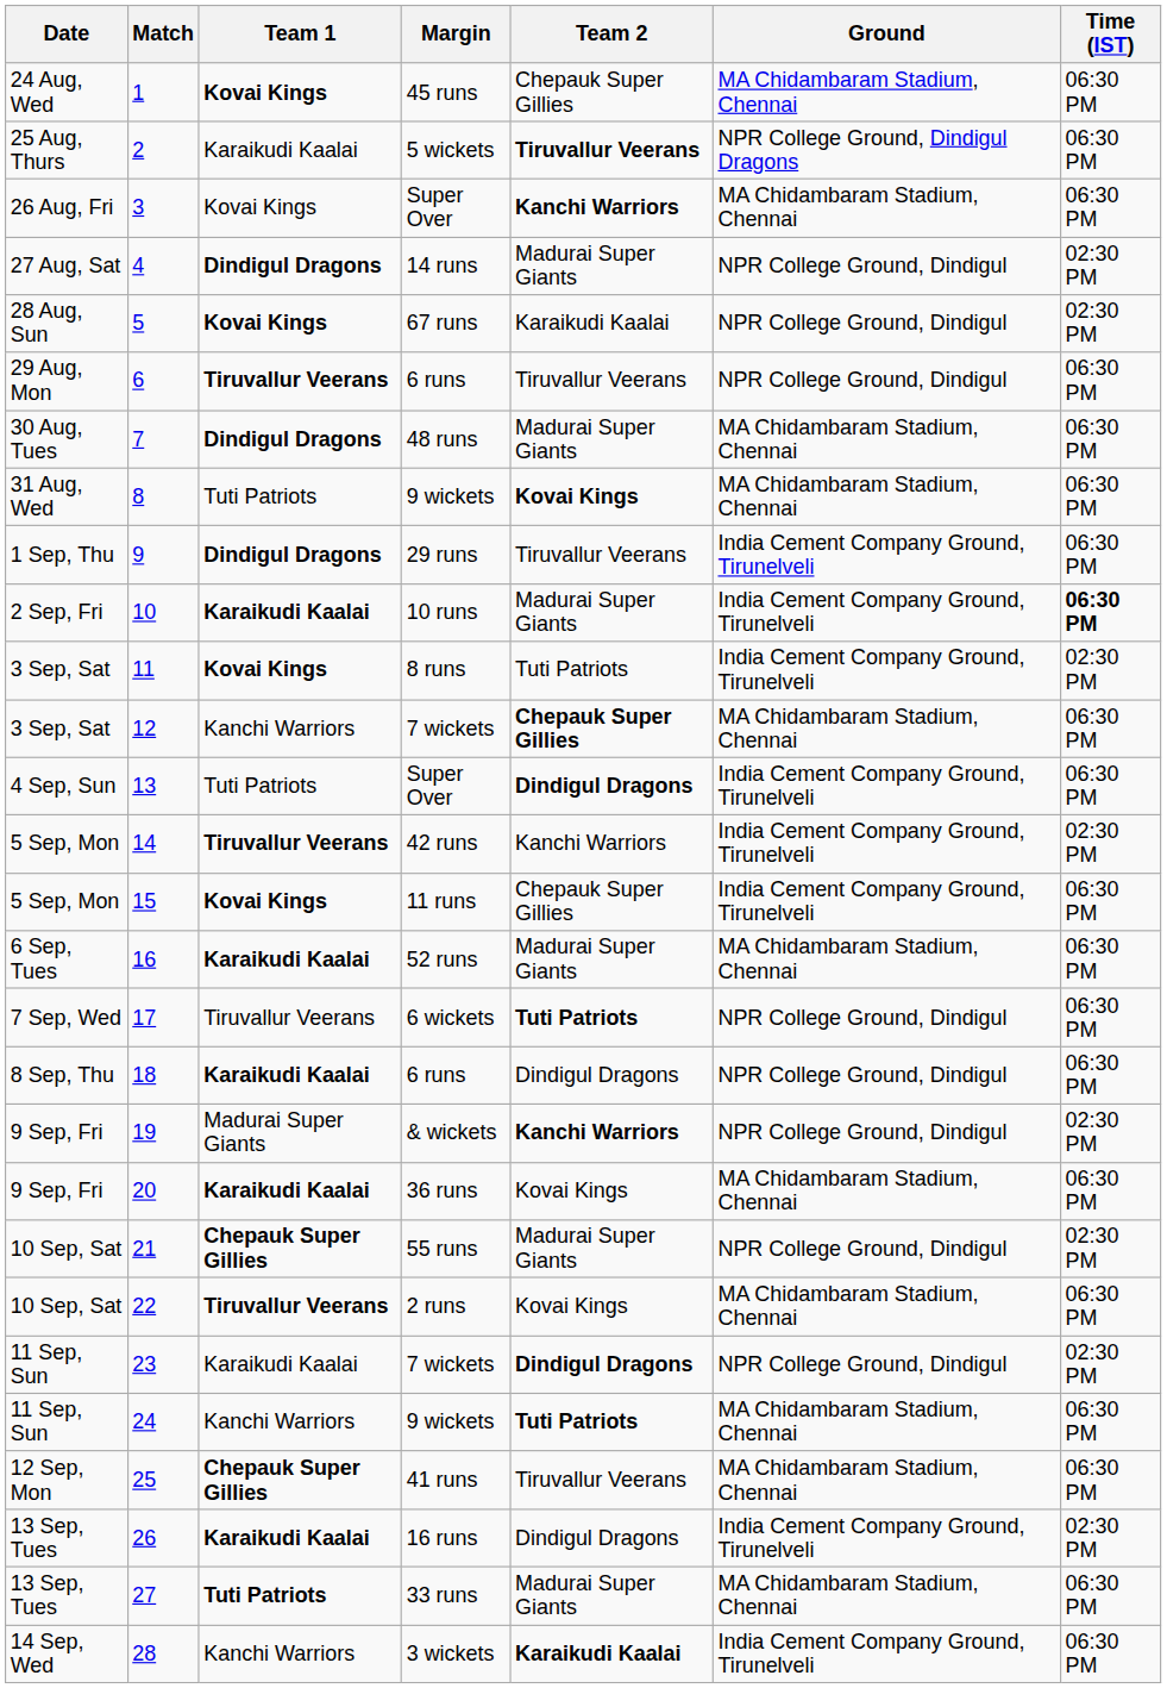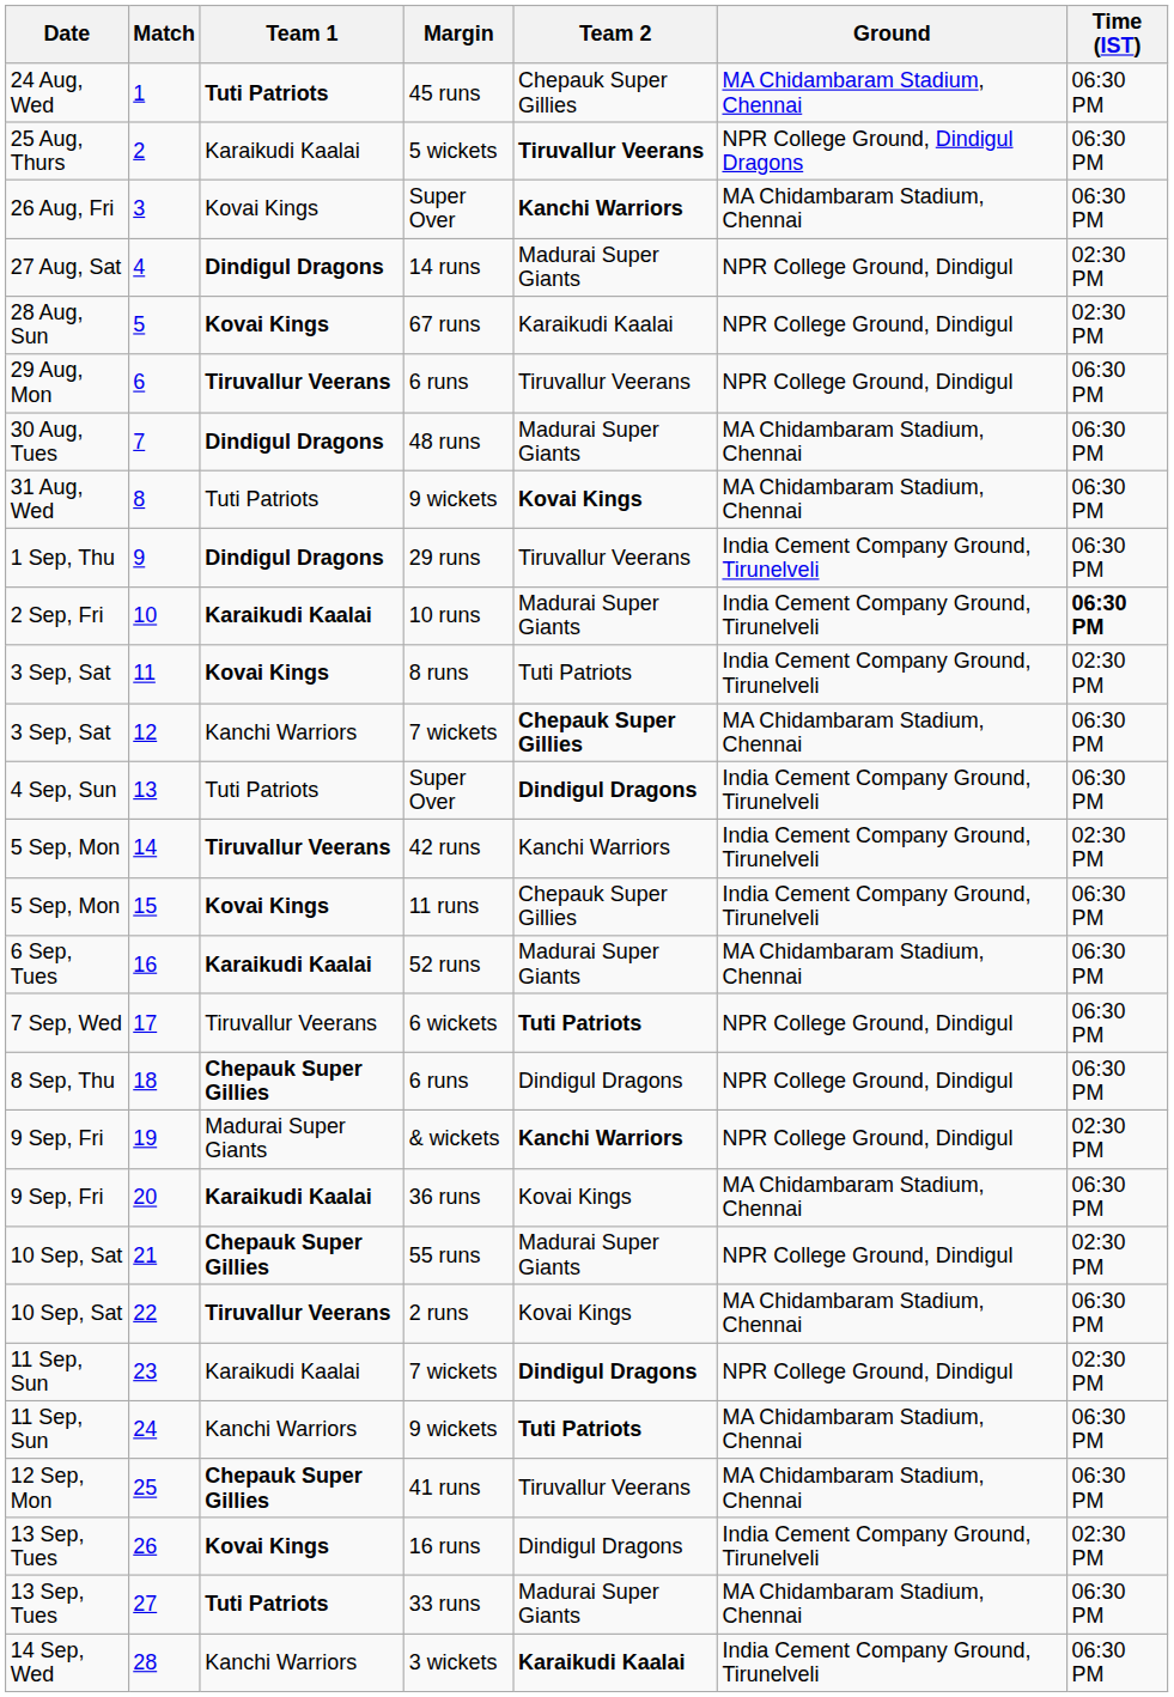 <table class="wikitable">
 <tr>
 <th><strong>Date</strong></th>
 <th><strong>Match</strong></th>
 <th><strong>Team 1</strong></th>
 <th><strong>Margin</strong></th>
 <th><strong>Team 2</strong></th>
 <th><strong>Ground</strong></th>
 <th><strong>Time (<a href='#'>IST</a>)</strong></th>
 </tr>
 <tr>
 <td>24 Aug, Wed</td>
 <td><a href='#'>1</a></td>
-<td><strong>Kovai Kings</strong></td>
+<td><strong>Tuti Patriots</strong></td>
 <td>45 runs<br></td>
 <td>Chepauk Super Gillies</td>
 <td><a href='#'>MA Chidambaram Stadium</a>, <a href='#'>Chennai</a></td>
 <td>06:30 PM</td>
 </tr>
 <tr>
 <td>25 Aug, Thurs</td>
 <td><a href='#'>2</a></td>
 <td>Karaikudi Kaalai</td>
 <td>5 wickets <br> </td>
 <td><strong>Tiruvallur Veerans</strong></td>
 <td>NPR College Ground, <a href='#'>Dindigul Dragons</a></td>
 <td>06:30 PM</td>
 </tr>
 <tr>
 <td>26 Aug, Fri</td>
 <td><a href='#'>3</a></td>
 <td>Kovai Kings</td>
 <td>Super Over<br> </td>
 <td><strong>Kanchi Warriors</strong></td>
 <td>MA Chidambaram Stadium, Chennai</td>
 <td>06:30 PM</td>
 </tr>
 <tr>
 <td>27 Aug, Sat</td>
 <td><a href='#'>4</a></td>
 <td><strong>Dindigul Dragons</strong></td>
 <td>14 runs <br> </td>
 <td>Madurai Super Giants</td>
 <td>NPR College Ground, Dindigul</td>
 <td>02:30 PM</td>
 </tr>
 <tr>
 <td>28 Aug, Sun</td>
 <td><a href='#'>5</a></td>
 <td><strong>Kovai Kings</strong></td>
 <td>67 runs <br> </td>
 <td>Karaikudi Kaalai</td>
 <td>NPR College Ground, Dindigul</td>
 <td>02:30 PM</td>
 </tr>
 <tr>
 <td>29 Aug, Mon</td>
 <td><a href='#'>6</a></td>
 <td><strong>Tiruvallur Veerans</strong></td>
 <td>6 runs <br> </td>
 <td>Tiruvallur Veerans</td>
 <td>NPR College Ground, Dindigul</td>
 <td>06:30 PM</td>
 </tr>
 <tr>
 <td>30 Aug, Tues</td>
 <td><a href='#'>7</a></td>
 <td><strong>Dindigul Dragons</strong></td>
 <td>48 runs <br> </td>
 <td>Madurai Super Giants</td>
 <td>MA Chidambaram Stadium, Chennai</td>
 <td>06:30 PM</td>
 </tr>
 <tr>
 <td>31 Aug, Wed</td>
 <td><a href='#'>8</a></td>
 <td>Tuti Patriots</td>
 <td>9 wickets <br> </td>
 <td><strong>Kovai Kings</strong></td>
 <td>MA Chidambaram Stadium, Chennai</td>
 <td>06:30 PM</td>
 </tr>
 <tr>
 <td>1 Sep, Thu</td>
 <td><a href='#'>9</a></td>
 <td><strong>Dindigul Dragons</strong></td>
 <td>29 runs <br> </td>
 <td>Tiruvallur Veerans</td>
 <td>India Cement Company Ground, <a href='#'>Tirunelveli</a></td>
 <td>06:30 PM</td>
 </tr>
 <tr>
 <td>2 Sep, Fri</td>
 <td><a href='#'>10</a></td>
 <td><strong>Karaikudi Kaalai</strong></td>
 <td>10 runs <br> </td>
 <td>Madurai Super Giants</td>
 <td>India Cement Company Ground, Tirunelveli</td>
 <td><strong>06:30 PM</strong></td>
 </tr>
 <tr>
 <td>3 Sep, Sat</td>
 <td><a href='#'>11</a></td>
 <td><strong>Kovai Kings</strong></td>
 <td>8 runs <br> </td>
 <td>Tuti Patriots</td>
 <td>India Cement Company Ground, Tirunelveli</td>
 <td>02:30 PM</td>
 </tr>
 <tr>
 <td>3 Sep, Sat</td>
 <td><a href='#'>12</a></td>
 <td>Kanchi Warriors</td>
 <td>7 wickets <br> </td>
 <td><strong>Chepauk Super Gillies</strong></td>
 <td>MA Chidambaram Stadium, Chennai</td>
 <td>06:30 PM</td>
 </tr>
 <tr>
 <td>4 Sep, Sun</td>
 <td><a href='#'>13</a></td>
 <td>Tuti Patriots</td>
 <td>Super Over <br> </td>
 <td><strong>Dindigul Dragons</strong></td>
 <td>India Cement Company Ground, Tirunelveli</td>
 <td>06:30 PM</td>
 </tr>
 <tr>
 <td>5 Sep, Mon</td>
 <td><a href='#'>14</a></td>
 <td><strong>Tiruvallur Veerans</strong></td>
 <td>42 runs <br> </td>
 <td>Kanchi Warriors</td>
 <td>India Cement Company Ground, Tirunelveli</td>
 <td>02:30 PM</td>
 </tr>
 <tr>
 <td>5 Sep, Mon</td>
 <td><a href='#'>15</a></td>
 <td><strong>Kovai Kings</strong></td>
 <td>11 runs <br> </td>
 <td>Chepauk Super Gillies</td>
 <td>India Cement Company Ground, Tirunelveli</td>
 <td>06:30 PM</td>
 </tr>
 <tr>
 <td>6 Sep, Tues</td>
 <td><a href='#'>16</a></td>
 <td><strong>Karaikudi Kaalai</strong></td>
 <td>52 runs <br> </td>
 <td>Madurai Super Giants</td>
 <td>MA Chidambaram Stadium, Chennai</td>
 <td>06:30 PM</td>
 </tr>
 <tr>
 <td>7 Sep, Wed</td>
 <td><a href='#'>17</a></td>
 <td>Tiruvallur Veerans</td>
 <td>6 wickets <br> </td>
 <td><strong>Tuti Patriots</strong></td>
 <td>NPR College Ground, Dindigul</td>
 <td>06:30 PM</td>
 </tr>
 <tr>
 <td>8 Sep, Thu</td>
 <td><a href='#'>18</a></td>
-<td><strong>Karaikudi Kaalai</strong></td>
+<td><strong>Chepauk Super Gillies</strong></td>
 <td>6 runs <br> </td>
 <td>Dindigul Dragons</td>
 <td>NPR College Ground, Dindigul</td>
 <td>06:30 PM</td>
 </tr>
 <tr>
 <td>9 Sep, Fri</td>
 <td><a href='#'>19</a></td>
 <td>Madurai Super Giants</td>
 <td>& wickets <br> </td>
 <td><strong>Kanchi Warriors</strong></td>
 <td>NPR College Ground, Dindigul</td>
 <td>02:30 PM</td>
 </tr>
 <tr>
 <td>9 Sep, Fri</td>
 <td><a href='#'>20</a></td>
 <td><strong>Karaikudi Kaalai</strong></td>
 <td>36 runs <br> </td>
 <td>Kovai Kings</td>
 <td>MA Chidambaram Stadium, Chennai</td>
 <td>06:30 PM</td>
 </tr>
 <tr>
 <td>10 Sep, Sat</td>
 <td><a href='#'>21</a></td>
 <td><strong>Chepauk Super Gillies</strong></td>
 <td>55 runs <br> </td>
 <td>Madurai Super Giants</td>
 <td>NPR College Ground, Dindigul</td>
 <td>02:30 PM</td>
 </tr>
 <tr>
 <td>10 Sep, Sat</td>
 <td><a href='#'>22</a></td>
 <td><strong>Tiruvallur Veerans</strong></td>
 <td>2 runs <br> </td>
 <td>Kovai Kings</td>
 <td>MA Chidambaram Stadium, Chennai</td>
 <td>06:30 PM</td>
 </tr>
 <tr>
 <td>11 Sep, Sun</td>
 <td><a href='#'>23</a></td>
 <td>Karaikudi Kaalai</td>
 <td>7 wickets <br> </td>
 <td><strong>Dindigul Dragons</strong></td>
 <td>NPR College Ground, Dindigul</td>
 <td>02:30 PM</td>
 </tr>
 <tr>
 <td>11 Sep, Sun</td>
 <td><a href='#'>24</a></td>
 <td>Kanchi Warriors</td>
 <td>9 wickets <br> </td>
 <td><strong>Tuti Patriots</strong></td>
 <td>MA Chidambaram Stadium, Chennai</td>
 <td>06:30 PM</td>
 </tr>
 <tr>
 <td>12 Sep, Mon</td>
 <td><a href='#'>25</a></td>
 <td><strong>Chepauk Super Gillies</strong></td>
 <td>41 runs <br> </td>
 <td>Tiruvallur Veerans</td>
 <td>MA Chidambaram Stadium, Chennai</td>
 <td>06:30 PM</td>
 </tr>
 <tr>
 <td>13 Sep, Tues</td>
 <td><a href='#'>26</a></td>
-<td><strong>Karaikudi Kaalai</strong></td>
+<td><strong>Kovai Kings</strong></td>
 <td>16 runs <br> </td>
 <td>Dindigul Dragons</td>
 <td>India Cement Company Ground, Tirunelveli</td>
 <td>02:30 PM</td>
 </tr>
 <tr>
 <td>13 Sep, Tues</td>
 <td><a href='#'>27</a></td>
 <td><strong>Tuti Patriots</strong></td>
 <td>33 runs <br> </td>
 <td>Madurai Super Giants</td>
 <td>MA Chidambaram Stadium, Chennai</td>
 <td>06:30 PM</td>
 </tr>
 <tr>
 <td>14 Sep, Wed</td>
 <td><a href='#'>28</a></td>
 <td>Kanchi Warriors</td>
 <td>3 wickets <br> </td>
 <td><strong>Karaikudi Kaalai</strong></td>
 <td>India Cement Company Ground, Tirunelveli</td>
 <td>06:30 PM</td>
 </tr>
 </table>
